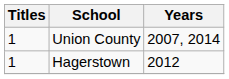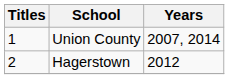 <table class="wikitable">
 <tr>
 <th>Titles</th>
 <th>School</th>
 <th>Years</th>
 </tr>
 <tr>
 <td>1</td>
 <td>Union County</td>
 <td>2007, 2014</td>
 </tr>
 <tr>
-<td>1</td>
+<td>2</td>
 <td>Hagerstown</td>
 <td>2012</td>
 </tr>
 <tr>
 </tr>
 </table>
